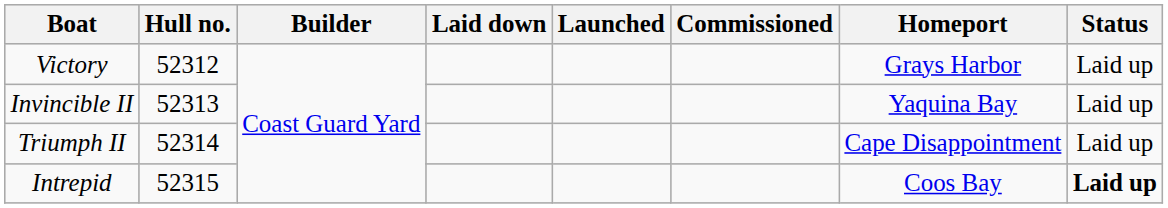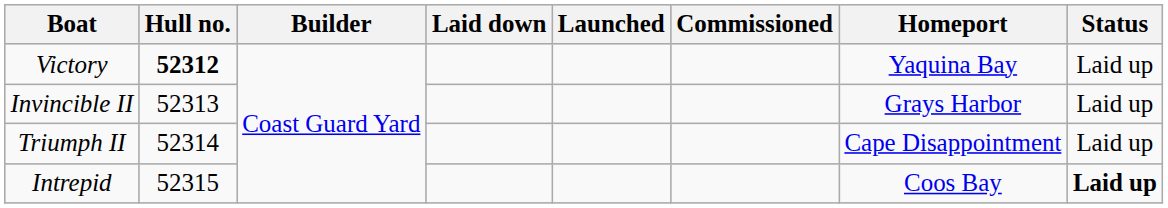 <table class="wikitable sortable" style="text-align:center;font-size:100%;">
 <tr>
 <th>Boat</th>
 <th>Hull no.</th>
 <th>Builder</th>
 <th>Laid down</th>
 <th>Launched</th>
 <th>Commissioned</th>
 <th>Homeport</th>
 <th>Status</th>
 </tr>
 <tr>
 <td><em>Victory</em></td>
-<td>52312</td>
+<td><strong>52312</strong></td>
 <td rowspan=4><a href='#'>Coast Guard Yard</a></td>
 <td></td>
 <td></td>
 <td></td>
-<td><a href='#'>Grays Harbor</a></td>
+<td><a href='#'>Yaquina Bay</a></td>
 <td>Laid up</td>
 </tr>
 <tr>
 <td><em>Invincible II</em></td>
 <td>52313</td>
 <td></td>
 <td></td>
 <td></td>
-<td><a href='#'>Yaquina Bay</a></td>
+<td><a href='#'>Grays Harbor</a></td>
 <td>Laid up</td>
 </tr>
 <tr>
 <td><em>Triumph II</em></td>
 <td>52314</td>
 <td></td>
 <td></td>
 <td></td>
 <td><a href='#'>Cape Disappointment</a></td>
 <td>Laid up</td>
 </tr>
 <tr>
 <td><em>Intrepid</em></td>
 <td>52315</td>
 <td></td>
 <td></td>
 <td></td>
 <td><a href='#'>Coos Bay</a></td>
 <td><strong>Laid up</strong></td>
 </tr>
 </table>
